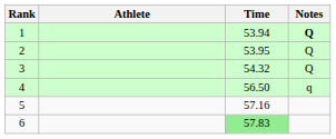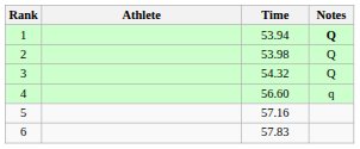 <table class="wikitable" style="text-align:center">
 <tr>
 <th width=40>Rank</th>
 <th width=250>Athlete</th>
 <th width=80>Time</th>
 <th width=50>Notes</th>
 </tr>
 <tr bgcolor="ccffcc">
 <td>1</td>
 <td align=left></td>
 <td>53.94</td>
 <td><strong>Q</strong></td>
 </tr>
 <tr bgcolor="ccffcc">
 <td>2</td>
 <td align=left></td>
-<td>53.95</td>
+<td>53.98</td>
 <td>Q</td>
 </tr>
 <tr bgcolor="ccffcc">
 <td>3</td>
 <td align=left></td>
 <td>54.32</td>
 <td>Q</td>
 </tr>
 <tr bgcolor="ccffcc">
 <td>4</td>
 <td align=left></td>
-<td>56.50</td>
+<td>56.60</td>
 <td>q</td>
 </tr>
 <tr>
 <td>5</td>
 <td align=left></td>
 <td>57.16</td>
 <td></td>
 </tr>
 <tr>
 <td>6</td>
 <td align=left></td>
-<td style="background: lightgreen;">57.83</td>
+<td>57.83</td>
 <td></td>
 </tr>
 </table>
